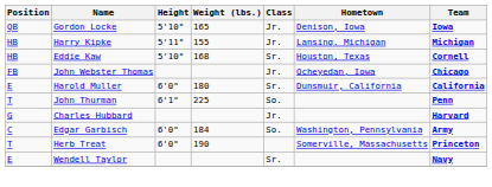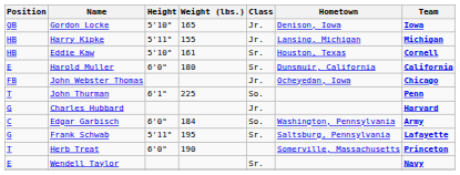 <table class="wikitable" style="font-size: 90%">
 <tr>
 <th>Position</th>
 <th>Name</th>
 <th>Height</th>
 <th>Weight (lbs.)</th>
 <th>Class</th>
 <th>Hometown</th>
 <th>Team</th>
 </tr>
 <tr>
 <td><a href='#'>QB</a></td>
 <td><a href='#'>Gordon Locke</a></td>
 <td>5'10"</td>
 <td>165</td>
 <td>Jr.</td>
 <td><a href='#'>Denison, Iowa</a></td>
 <td><strong><a href='#'>Iowa</a></strong></td>
 </tr>
 <tr>
 <td><a href='#'>HB</a></td>
 <td><a href='#'>Harry Kipke</a></td>
 <td>5'11"</td>
 <td>155</td>
 <td>Jr.</td>
 <td><a href='#'>Lansing, Michigan</a></td>
 <td><strong><a href='#'>Michigan</a></strong></td>
 </tr>
 <tr>
 <td><a href='#'>HB</a></td>
 <td><a href='#'>Eddie Kaw</a></td>
 <td>5'10"</td>
-<td>168</td>
+<td>161</td>
 <td>Sr.</td>
 <td><a href='#'>Houston, Texas</a></td>
 <td><strong><a href='#'>Cornell</a></strong></td>
+</tr>
+<tr>
+<td><a href='#'>E</a></td>
+<td><a href='#'>Harold Muller</a></td>
+<td>6'0"</td>
+<td>180</td>
+<td>Sr.</td>
+<td><a href='#'>Dunsmuir, California</a></td>
+<td><strong><a href='#'>California</a></strong></td>
 </tr>
 <tr>
 <td><a href='#'>FB</a></td>
 <td><a href='#'>John Webster Thomas</a></td>
 <td></td>
 <td></td>
 <td>Jr.</td>
 <td><a href='#'>Ocheyedan, Iowa</a></td>
 <td><strong><a href='#'>Chicago</a></strong></td>
-</tr>
-<tr>
-<td><a href='#'>E</a></td>
-<td><a href='#'>Harold Muller</a></td>
-<td>6'0"</td>
-<td>180</td>
-<td>Sr.</td>
-<td><a href='#'>Dunsmuir, California</a></td>
-<td><strong><a href='#'>California</a></strong></td>
 </tr>
 <tr>
 <td><a href='#'>T</a></td>
 <td><a href='#'>John Thurman</a></td>
 <td>6'1"</td>
 <td>225</td>
 <td>So.</td>
 <td></td>
 <td><strong><a href='#'>Penn</a></strong></td>
 </tr>
 <tr>
 <td><a href='#'>G</a></td>
 <td><a href='#'>Charles Hubbard</a></td>
 <td></td>
 <td></td>
 <td>Jr.</td>
 <td></td>
 <td><strong><a href='#'>Harvard</a></strong></td>
 </tr>
 <tr>
 <td><a href='#'>C</a></td>
 <td><a href='#'>Edgar Garbisch</a></td>
 <td>6'0"</td>
 <td>184</td>
 <td>So.</td>
 <td><a href='#'>Washington, Pennsylvania</a></td>
 <td><strong><a href='#'>Army</a></strong></td>
 </tr>
 <tr>
+<td><a href='#'>G</a></td>
+<td><a href='#'>Frank Schwab</a></td>
+<td>5'11"</td>
+<td>195</td>
+<td>Sr.</td>
+<td><a href='#'>Saltsburg, Pennsylvania</a></td>
+<td><strong><a href='#'>Lafayette</a></strong></td>
+</tr>
+<tr>
 <td><a href='#'>T</a></td>
 <td><a href='#'>Herb Treat</a></td>
 <td>6'0"</td>
 <td>190</td>
 <td></td>
 <td><a href='#'>Somerville, Massachusetts</a></td>
 <td><strong><a href='#'>Princeton</a></strong></td>
 </tr>
 <tr>
 <td><a href='#'>E</a></td>
 <td><a href='#'>Wendell Taylor</a></td>
 <td></td>
 <td></td>
 <td>Sr.</td>
 <td></td>
 <td><strong><a href='#'>Navy</a></strong></td>
 </tr>
 <tr>
 </tr>
 </table>
